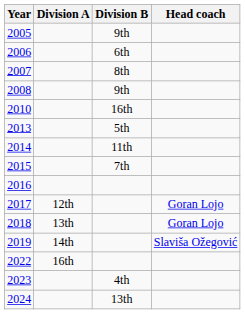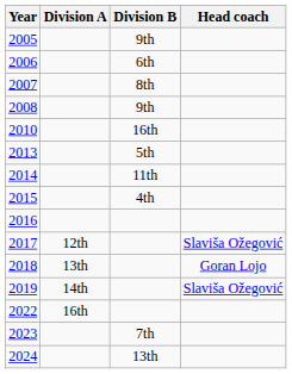 <table class="wikitable" style="text-align: center;">
 <tr>
 <th>Year</th>
 <th>Division A</th>
 <th>Division B</th>
 <th>Head coach</th>
 </tr>
 <tr>
 <td><a href='#'>2005</a></td>
 <td></td>
 <td>9th</td>
 <td></td>
 </tr>
 <tr>
 <td><a href='#'>2006</a></td>
 <td></td>
 <td>6th</td>
 <td></td>
 </tr>
 <tr>
 <td><a href='#'>2007</a></td>
 <td></td>
 <td>8th</td>
 <td></td>
 </tr>
 <tr>
 <td><a href='#'>2008</a></td>
 <td></td>
 <td>9th</td>
 <td></td>
 </tr>
 <tr>
 <td><a href='#'>2010</a></td>
 <td></td>
 <td>16th</td>
 <td></td>
 </tr>
 <tr>
 <td><a href='#'>2013</a></td>
 <td></td>
 <td>5th</td>
 <td></td>
 </tr>
 <tr>
 <td><a href='#'>2014</a></td>
 <td></td>
 <td>11th</td>
 <td></td>
 </tr>
 <tr>
 <td><a href='#'>2015</a></td>
 <td></td>
-<td>7th</td>
+<td>4th</td>
 <td></td>
 </tr>
 <tr>
 <td><a href='#'>2016</a></td>
 <td></td>
 <td></td>
 <td></td>
 </tr>
 <tr>
 <td><a href='#'>2017</a></td>
 <td>12th</td>
 <td></td>
-<td><a href='#'>Goran Lojo</a></td>
+<td><a href='#'>Slaviša Ožegović</a></td>
 </tr>
 <tr>
 <td><a href='#'>2018</a></td>
 <td>13th</td>
 <td></td>
 <td><a href='#'>Goran Lojo</a></td>
 </tr>
 <tr>
 <td><a href='#'>2019</a></td>
 <td>14th</td>
 <td></td>
 <td><a href='#'>Slaviša Ožegović</a></td>
 </tr>
 <tr>
 <td><a href='#'>2022</a></td>
 <td>16th</td>
 <td></td>
 <td></td>
 </tr>
 <tr>
 <td><a href='#'>2023</a></td>
 <td></td>
-<td>4th</td>
+<td>7th</td>
 <td></td>
 </tr>
 <tr>
 <td><a href='#'>2024</a></td>
 <td></td>
 <td>13th</td>
 <td></td>
 </tr>
 </table>
